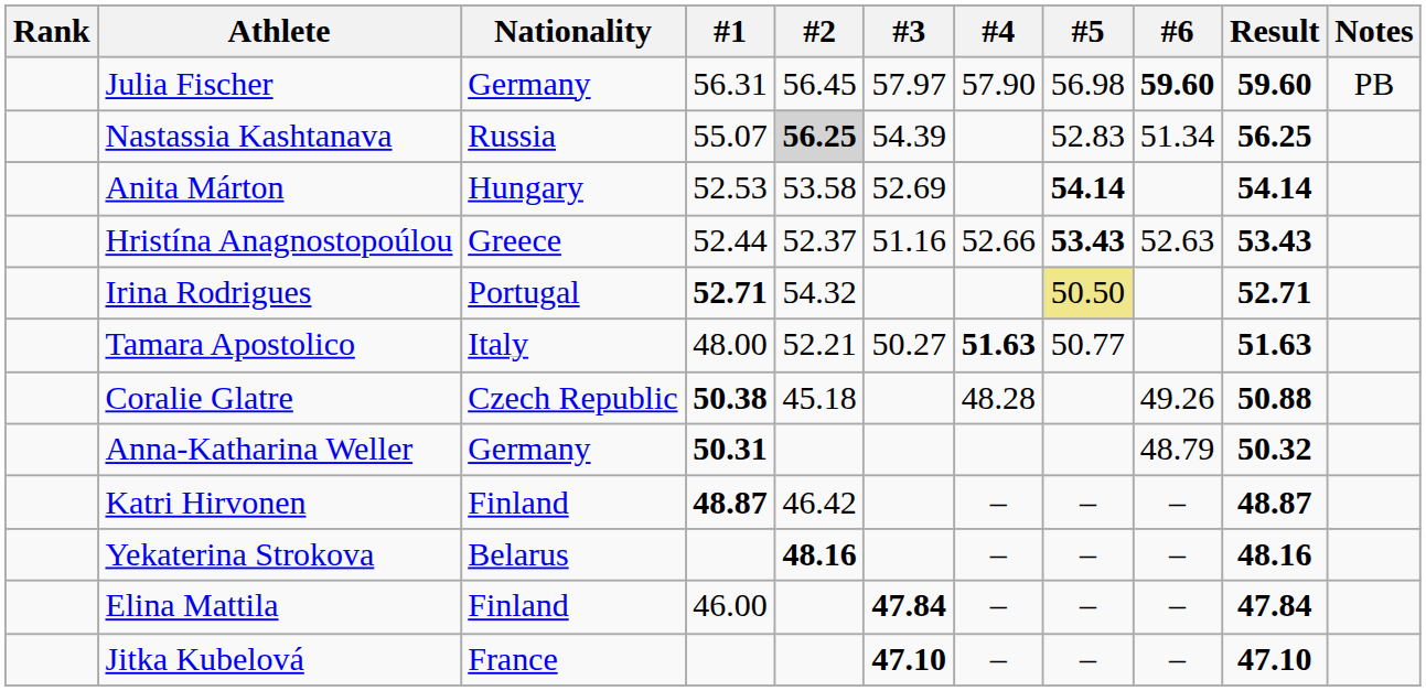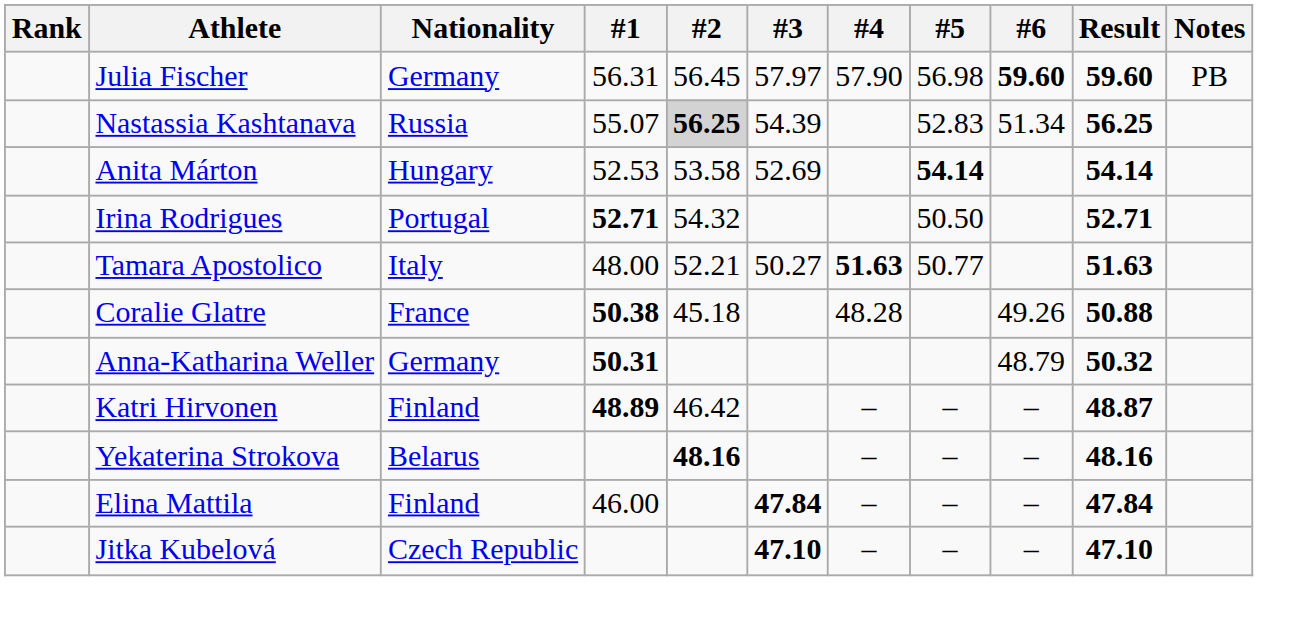 <table class="wikitable sortable" style="text-align:center">
 <tr>
 <th>Rank</th>
 <th>Athlete</th>
 <th>Nationality</th>
 <th>#1</th>
 <th>#2</th>
 <th>#3</th>
 <th>#4</th>
 <th>#5</th>
 <th>#6</th>
 <th>Result</th>
 <th>Notes</th>
 </tr>
 <tr>
 <td></td>
 <td align="left"><a href='#'>Julia Fischer</a></td>
 <td align=left> <a href='#'>Germany</a></td>
 <td>56.31</td>
 <td>56.45</td>
 <td>57.97</td>
 <td>57.90</td>
 <td>56.98</td>
 <td><strong>59.60</strong></td>
 <td><strong>59.60</strong></td>
 <td>PB</td>
 </tr>
 <tr>
 <td></td>
 <td align="left"><a href='#'>Nastassia Kashtanava</a></td>
 <td align=left> <a href='#'>Russia</a></td>
 <td>55.07</td>
 <td style="background: lightgrey;"><strong>56.25</strong></td>
 <td>54.39</td>
 <td></td>
 <td>52.83</td>
 <td>51.34</td>
 <td><strong>56.25</strong></td>
 <td></td>
 </tr>
 <tr>
 <td></td>
 <td align="left"><a href='#'>Anita Márton</a></td>
 <td align=left> <a href='#'>Hungary</a></td>
 <td>52.53</td>
 <td>53.58</td>
 <td>52.69</td>
 <td></td>
 <td><strong>54.14</strong></td>
 <td></td>
 <td><strong>54.14</strong></td>
 <td></td>
 </tr>
 <tr>
 <td></td>
-<td align="left"><a href='#'>Hristína Anagnostopoúlou</a></td>
-<td align=left> <a href='#'>Greece</a></td>
-<td>52.44</td>
-<td>52.37</td>
-<td>51.16</td>
-<td>52.66</td>
-<td><strong>53.43</strong></td>
-<td>52.63</td>
-<td><strong>53.43</strong></td>
-<td></td>
-</tr>
-<tr>
-<td></td>
 <td align="left"><a href='#'>Irina Rodrigues</a></td>
 <td align=left> <a href='#'>Portugal</a></td>
 <td><strong>52.71</strong></td>
 <td>54.32</td>
 <td></td>
 <td></td>
-<td style="background: khaki;">50.50</td>
+<td>50.50</td>
 <td></td>
 <td><strong>52.71</strong></td>
 <td></td>
 </tr>
 <tr>
 <td></td>
 <td align="left"><a href='#'>Tamara Apostolico</a></td>
 <td align=left> <a href='#'>Italy</a></td>
 <td>48.00</td>
 <td>52.21</td>
 <td>50.27</td>
 <td><strong>51.63</strong></td>
 <td>50.77</td>
 <td></td>
 <td><strong>51.63</strong></td>
 <td></td>
 </tr>
 <tr>
 <td></td>
 <td align="left"><a href='#'>Coralie Glatre</a></td>
-<td align=left> <a href='#'>Czech Republic</a></td>
+<td align=left> <a href='#'>France</a></td>
 <td><strong>50.38</strong></td>
 <td>45.18</td>
 <td></td>
 <td>48.28</td>
 <td></td>
 <td>49.26</td>
 <td><strong>50.88</strong></td>
 <td></td>
 </tr>
 <tr>
 <td></td>
 <td align="left"><a href='#'>Anna-Katharina Weller</a></td>
 <td align=left> <a href='#'>Germany</a></td>
 <td><strong>50.31</strong></td>
 <td></td>
 <td></td>
 <td></td>
 <td></td>
 <td>48.79</td>
 <td><strong>50.32</strong></td>
 <td></td>
 </tr>
 <tr>
 <td></td>
 <td align="left"><a href='#'>Katri Hirvonen</a></td>
 <td align=left> <a href='#'>Finland</a></td>
-<td><strong>48.87</strong></td>
+<td><strong>48.89</strong></td>
 <td>46.42</td>
 <td></td>
 <td>–</td>
 <td>–</td>
 <td>–</td>
 <td><strong>48.87</strong></td>
 <td></td>
 </tr>
 <tr>
 <td></td>
 <td align="left"><a href='#'>Yekaterina Strokova</a></td>
 <td align=left> <a href='#'>Belarus</a></td>
 <td></td>
 <td><strong>48.16</strong></td>
 <td></td>
 <td>–</td>
 <td>–</td>
 <td>–</td>
 <td><strong>48.16</strong></td>
 <td></td>
 </tr>
 <tr>
 <td></td>
 <td align="left"><a href='#'>Elina Mattila</a></td>
 <td align=left> <a href='#'>Finland</a></td>
 <td>46.00</td>
 <td></td>
 <td><strong>47.84</strong></td>
 <td>–</td>
 <td>–</td>
 <td>–</td>
 <td><strong>47.84</strong></td>
 <td></td>
 </tr>
 <tr>
 <td></td>
 <td align="left"><a href='#'>Jitka Kubelová</a></td>
-<td align=left> <a href='#'>France</a></td>
+<td align=left> <a href='#'>Czech Republic</a></td>
 <td></td>
 <td></td>
 <td><strong>47.10</strong></td>
 <td>–</td>
 <td>–</td>
 <td>–</td>
 <td><strong>47.10</strong></td>
 <td></td>
 </tr>
 </table>
